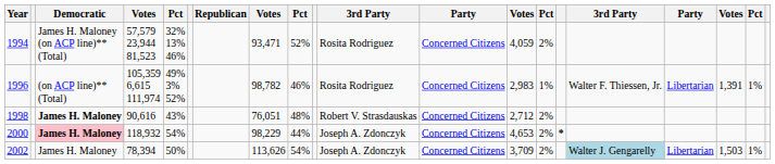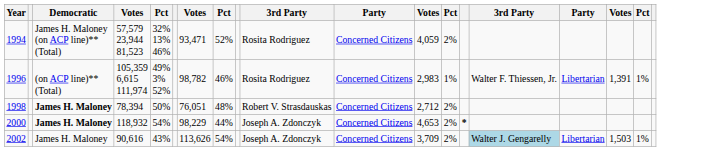 <table class="wikitable" style="margin:0.5em ; font-size:95%">
 <tr>
 <th>Year</th>
 <th></th>
 <th>Democratic</th>
 <th>Votes</th>
 <th>Pct</th>
 <th></th>
-<th>Republican</th>
 <th>Votes</th>
 <th>Pct</th>
 <th></th>
 <th>3rd Party</th>
 <th>Party</th>
 <th>Votes</th>
 <th>Pct</th>
 <th></th>
 <th>3rd Party</th>
 <th>Party</th>
 <th>Votes</th>
 <th>Pct</th>
 <th></th>
 </tr>
 <tr>
 <td><a href='#'>1994</a></td>
 <td></td>
 <td>James H. Maloney<br>(on <a href='#'>ACP</a> line)**<br>(Total)</td>
 <td>57,579<br>23,944<br>81,523</td>
 <td>32%<br>13%<br>46%</td>
-<td></td>
 <td></td>
 <td>93,471</td>
 <td>52%</td>
 <td></td>
 <td>Rosita Rodriguez</td>
 <td><a href='#'>Concerned Citizens</a></td>
 <td>4,059</td>
 <td>2%</td>
 <td></td>
 <td></td>
 <td></td>
 <td></td>
 <td></td>
 <td></td>
 </tr>
 <tr>
 <td><a href='#'>1996</a></td>
 <td></td>
 <td><br>(on <a href='#'>ACP</a> line)**<br>(Total)</td>
 <td>105,359<br>6,615<br>111,974</td>
 <td>49%<br>3%<br>52%</td>
 <td></td>
-<td></td>
 <td>98,782</td>
 <td>46%</td>
 <td></td>
 <td>Rosita Rodriguez</td>
 <td><a href='#'>Concerned Citizens</a></td>
 <td>2,983</td>
 <td>1%</td>
 <td></td>
 <td>Walter F. Thiessen, Jr.</td>
 <td><a href='#'>Libertarian</a></td>
 <td>1,391</td>
 <td>1%</td>
 <td></td>
 </tr>
 <tr>
 <td><a href='#'>1998</a></td>
 <td></td>
 <td><strong>James H. Maloney</strong></td>
-<td>90,616</td>
-<td>43%</td>
-<td></td>
+<td>78,394</td>
+<td>50%</td>
 <td></td>
 <td>76,051</td>
 <td>48%</td>
 <td></td>
 <td>Robert V. Strasdauskas</td>
 <td><a href='#'>Concerned Citizens</a></td>
 <td>2,712</td>
 <td>2%</td>
 <td></td>
 <td></td>
 <td></td>
 <td></td>
 <td></td>
 <td></td>
 </tr>
 <tr>
 <td><a href='#'>2000</a></td>
 <td></td>
-<td style="background: pink;"><strong>James H. Maloney</strong></td>
+<td><strong>James H. Maloney</strong></td>
 <td>118,932</td>
 <td>54%</td>
-<td></td>
 <td></td>
 <td>98,229</td>
 <td>44%</td>
 <td></td>
 <td>Joseph A. Zdonczyk</td>
 <td><a href='#'>Concerned Citizens</a></td>
 <td>4,653</td>
 <td>2%</td>
 <td><strong>*</strong></td>
 <td></td>
 <td></td>
 <td></td>
 <td></td>
 <td></td>
 </tr>
 <tr>
 <td><a href='#'>2002</a></td>
 <td></td>
 <td>James H. Maloney</td>
-<td>78,394</td>
-<td>50%</td>
-<td></td>
+<td>90,616</td>
+<td>43%</td>
 <td></td>
 <td>113,626</td>
 <td>54%</td>
 <td></td>
 <td>Joseph A. Zdonczyk</td>
 <td><a href='#'>Concerned Citizens</a></td>
 <td>3,709</td>
 <td>2%</td>
 <td></td>
 <td style="background: lightblue;">Walter J. Gengarelly</td>
 <td><a href='#'>Libertarian</a></td>
 <td>1,503</td>
 <td>1%</td>
 <td></td>
 </tr>
 </table>
